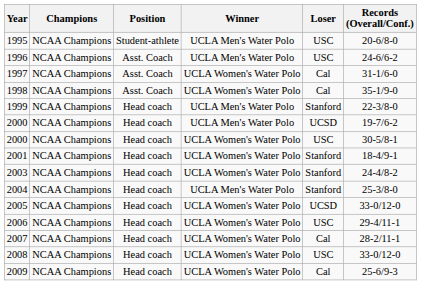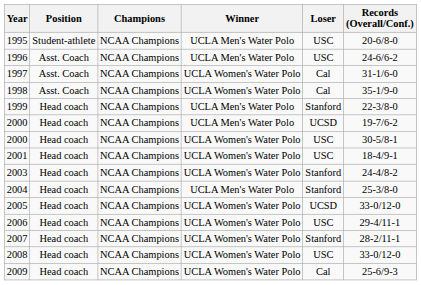 <table class="wikitable">
 <tr>
 <th>Year</th>
+<th>Position</th>
 <th>Champions</th>
-<th>Position</th>
 <th>Winner</th>
 <th>Loser</th>
 <th>Records <br>(Overall/Conf.)</th>
 </tr>
 <tr align=center>
 <td>1995</td>
+<td>Student-athlete</td>
 <td>NCAA Champions</td>
-<td>Student-athlete</td>
 <td>UCLA Men's Water Polo</td>
 <td>USC</td>
 <td>20-6/8-0</td>
 </tr>
 <tr align=center>
 <td>1996</td>
+<td>Asst. Coach</td>
 <td>NCAA Champions</td>
-<td>Asst. Coach</td>
 <td>UCLA Men's Water Polo</td>
 <td>USC</td>
 <td>24-6/6-2</td>
 </tr>
 <tr align=center>
 <td>1997</td>
+<td>Asst. Coach</td>
 <td>NCAA Champions</td>
-<td>Asst. Coach</td>
 <td>UCLA Women's Water Polo</td>
 <td>Cal</td>
 <td>31-1/6-0</td>
 </tr>
 <tr align=center>
 <td>1998</td>
+<td>Asst. Coach</td>
 <td>NCAA Champions</td>
-<td>Asst. Coach</td>
 <td>UCLA Women's Water Polo</td>
 <td>Cal</td>
 <td>35-1/9-0</td>
 </tr>
 <tr align=center>
 <td>1999</td>
+<td>Head coach</td>
 <td>NCAA Champions</td>
-<td>Head coach</td>
 <td>UCLA Men's Water Polo</td>
 <td>Stanford</td>
 <td>22-3/8-0</td>
 </tr>
 <tr align=center>
 <td>2000</td>
+<td>Head coach</td>
 <td>NCAA Champions</td>
-<td>Head coach</td>
 <td>UCLA Men's Water Polo</td>
 <td>UCSD</td>
 <td>19-7/6-2</td>
 </tr>
 <tr align=center>
 <td>2000</td>
+<td>Head coach</td>
 <td>NCAA Champions</td>
-<td>Head coach</td>
 <td>UCLA Women's Water Polo</td>
 <td>USC</td>
 <td>30-5/8-1</td>
 </tr>
 <tr align=center>
 <td>2001</td>
+<td>Head coach</td>
 <td>NCAA Champions</td>
-<td>Head coach</td>
 <td>UCLA Women's Water Polo</td>
-<td>Stanford</td>
+<td>USC</td>
 <td>18-4/9-1</td>
 </tr>
 <tr align=center>
 <td>2003</td>
+<td>Head coach</td>
 <td>NCAA Champions</td>
-<td>Head coach</td>
 <td>UCLA Women's Water Polo</td>
 <td>Stanford</td>
 <td>24-4/8-2</td>
 </tr>
 <tr align=center>
 <td>2004</td>
+<td>Head coach</td>
 <td>NCAA Champions</td>
-<td>Head coach</td>
 <td>UCLA Men's Water Polo</td>
 <td>Stanford</td>
 <td>25-3/8-0</td>
 </tr>
 <tr align=center>
 <td>2005</td>
+<td>Head coach</td>
 <td>NCAA Champions</td>
-<td>Head coach</td>
 <td>UCLA Women's Water Polo</td>
 <td>UCSD</td>
 <td>33-0/12-0</td>
 </tr>
 <tr align=center>
 <td>2006</td>
+<td>Head coach</td>
 <td>NCAA Champions</td>
-<td>Head coach</td>
 <td>UCLA Women's Water Polo</td>
 <td>USC</td>
 <td>29-4/11-1</td>
 </tr>
 <tr align=center>
 <td>2007</td>
+<td>Head coach</td>
 <td>NCAA Champions</td>
-<td>Head coach</td>
 <td>UCLA Women's Water Polo</td>
-<td>Cal</td>
+<td>Stanford</td>
 <td>28-2/11-1</td>
 </tr>
 <tr align=center>
 <td>2008</td>
+<td>Head coach</td>
 <td>NCAA Champions</td>
-<td>Head coach</td>
 <td>UCLA Women's Water Polo</td>
 <td>USC</td>
 <td>33-0/12-0</td>
 </tr>
 <tr align=center>
 <td>2009</td>
+<td>Head coach</td>
 <td>NCAA Champions</td>
-<td>Head coach</td>
 <td>UCLA Women's Water Polo</td>
 <td>Cal</td>
 <td>25-6/9-3</td>
 </tr>
 </table>
